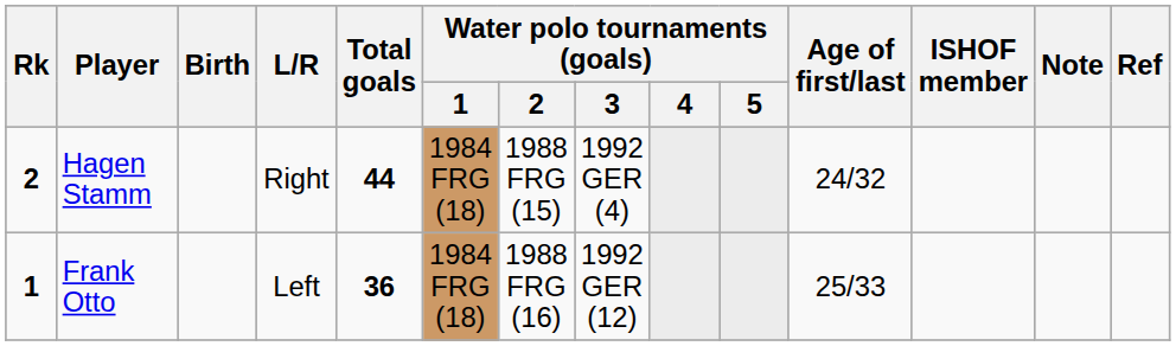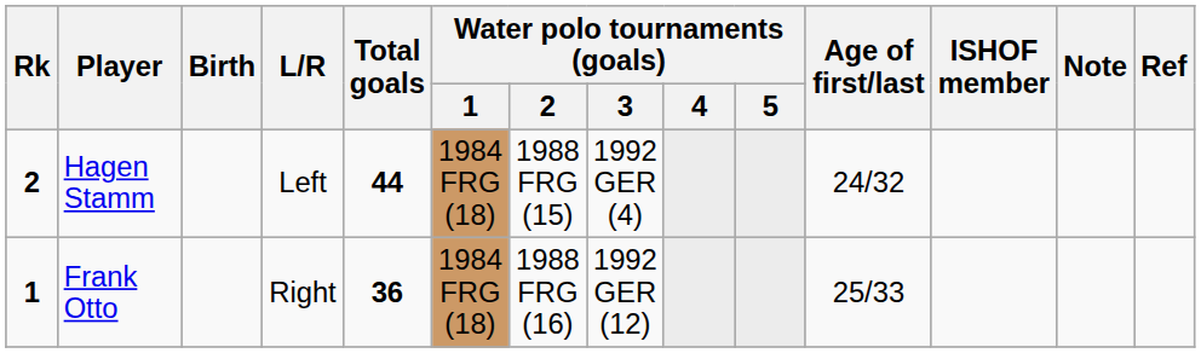 <table class="wikitable sortable" style="text-align: center; font-size: 90%; margin-left: 1em;">
 <tr>
 <th rowspan="2">Rk</th>
 <th rowspan="2">Player</th>
 <th rowspan="2">Birth</th>
 <th rowspan="2">L/R</th>
 <th rowspan="2">Total<br>goals</th>
 <th colspan="5">Water polo tournaments<br>(goals)</th>
 <th rowspan="2">Age of<br>first/last</th>
 <th rowspan="2">ISHOF<br>member</th>
 <th rowspan="2">Note</th>
 <th rowspan="2" class="unsortable">Ref</th>
 </tr>
 <tr>
 <th>1</th>
 <th style="width: 2em;" class="unsortable">2</th>
 <th style="width: 2em;" class="unsortable">3</th>
 <th style="width: 2em;" class="unsortable">4</th>
 <th style="width: 2em;" class="unsortable">5</th>
 </tr>
 <tr>
 <td><strong>2</strong></td>
 <td style="text-align: left;" data-sort-value="Stamm, Hagen"><a href='#'>Hagen Stamm</a></td>
 <td></td>
-<td>Right</td>
+<td>Left</td>
 <td><strong>44</strong></td>
 <td style="background-color: #cc9966;">1984<br>FRG<br>(18)</td>
 <td>1988<br>FRG<br>(15)</td>
 <td>1992<br>GER<br>(4)</td>
 <td style="background-color: #ececec;"></td>
 <td style="background-color: #ececec;"></td>
 <td>24/32</td>
 <td></td>
 <td style="text-align: left;"></td>
 <td></td>
 </tr>
 <tr>
 <td><strong>1</strong></td>
 <td style="text-align: left;" data-sort-value="Otto, Frank"><a href='#'>Frank Otto</a></td>
 <td></td>
-<td>Left</td>
+<td>Right</td>
 <td><strong>36</strong></td>
 <td style="background-color: #cc9966;">1984<br>FRG<br>(18)</td>
 <td>1988<br>FRG<br>(16)</td>
 <td>1992<br>GER<br>(12)</td>
 <td style="background-color: #ececec;"></td>
 <td style="background-color: #ececec;"></td>
 <td>25/33</td>
 <td></td>
 <td style="text-align: left;"></td>
 <td></td>
 </tr>
 </table>
